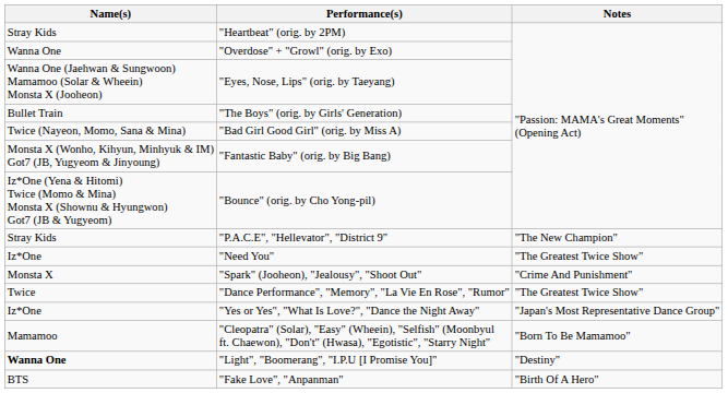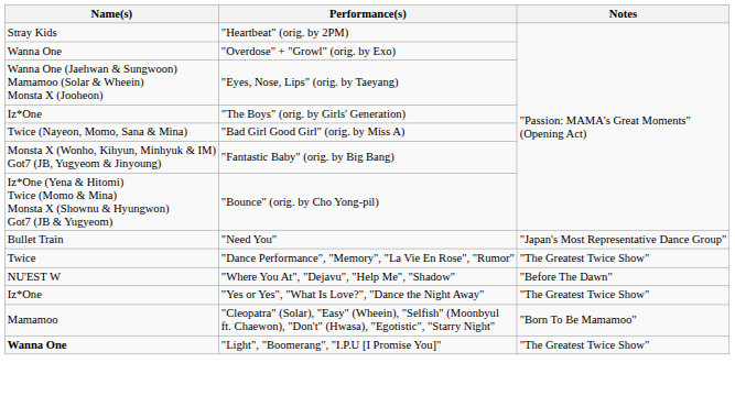 <table class="wikitable">
 <tr>
 <th>Name(s)</th>
 <th>Performance(s)</th>
 <th>Notes</th>
 </tr>
 <tr>
 <td>Stray Kids</td>
 <td>"Heartbeat" (orig. by 2PM)</td>
 <td rowspan="7">"Passion: MAMA's Great Moments" <br> (Opening Act)</td>
 </tr>
 <tr>
 <td>Wanna One</td>
 <td>"Overdose" + "Growl" (orig. by Exo)</td>
 </tr>
 <tr>
 <td>Wanna One (Jaehwan & Sungwoon)<br>Mamamoo (Solar & Wheein)<br>Monsta X (Jooheon)</td>
 <td>"Eyes, Nose, Lips" (orig. by Taeyang)</td>
 </tr>
 <tr>
-<td>Bullet Train</td>
+<td>Iz*One</td>
 <td>"The Boys" (orig. by Girls' Generation)</td>
 </tr>
 <tr>
 <td>Twice (Nayeon, Momo, Sana & Mina)</td>
 <td>"Bad Girl Good Girl" (orig. by Miss A)</td>
 </tr>
 <tr>
 <td>Monsta X (Wonho, Kihyun, Minhyuk & IM)<br>Got7 (JB, Yugyeom & Jinyoung)</td>
 <td>"Fantastic Baby" (orig. by Big Bang)</td>
 </tr>
 <tr>
 <td>Iz*One (Yena & Hitomi)<br>Twice (Momo & Mina)<br>Monsta X (Shownu & Hyungwon)<br>Got7 (JB & Yugyeom)</td>
 <td>"Bounce" (orig. by Cho Yong-pil)</td>
 </tr>
 <tr>
-<td>Stray Kids</td>
-<td>"P.A.C.E", "Hellevator", "District 9"</td>
-<td>"The New Champion"</td>
-</tr>
-<tr>
-<td>Iz*One</td>
+<td>Bullet Train</td>
 <td>"Need You"</td>
-<td>"The Greatest Twice Show"</td>
-</tr>
-<tr>
-<td>Monsta X</td>
-<td>"Spark" (Jooheon), "Jealousy", "Shoot Out"</td>
-<td>"Crime And Punishment"</td>
+<td>"Japan's Most Representative Dance Group"</td>
 </tr>
 <tr>
 <td>Twice</td>
 <td>"Dance Performance", "Memory", "La Vie En Rose", "Rumor"</td>
 <td>"The Greatest Twice Show"</td>
 </tr>
 <tr>
+<td>NU'EST W</td>
+<td>"Where You At", "Dejavu", "Help Me", "Shadow"</td>
+<td>"Before The Dawn"</td>
+</tr>
+<tr>
 <td>Iz*One</td>
 <td>"Yes or Yes", "What Is Love?", "Dance the Night Away"</td>
-<td>"Japan's Most Representative Dance Group"</td>
+<td>"The Greatest Twice Show"</td>
 </tr>
 <tr>
 <td>Mamamoo</td>
 <td>"Cleopatra" (Solar), "Easy" (Wheein), "Selfish" (Moonbyul <br> ft. Chaewon), "Don't" (Hwasa), "Egotistic", "Starry Night"</td>
 <td>"Born To Be Mamamoo"</td>
 </tr>
 <tr>
 <td><strong>Wanna One</strong></td>
 <td>"Light", "Boomerang", "I.P.U [I Promise You]"</td>
-<td>"Destiny"</td>
-</tr>
-<tr>
-<td>BTS</td>
-<td>"Fake Love", "Anpanman"</td>
-<td>"Birth Of A Hero"</td>
+<td>"The Greatest Twice Show"</td>
 </tr>
 </table>
